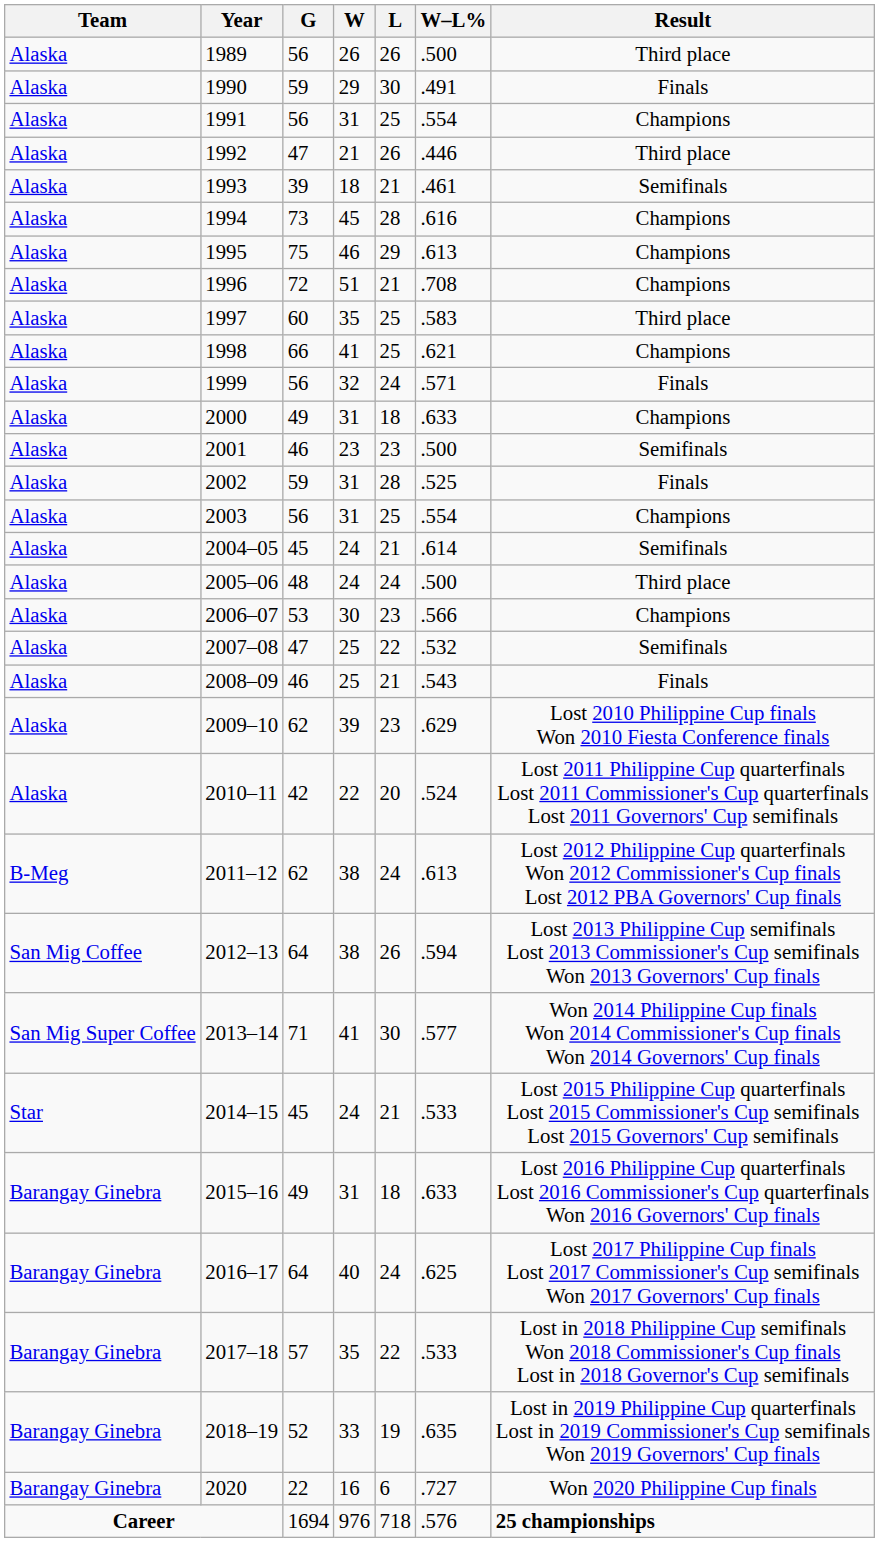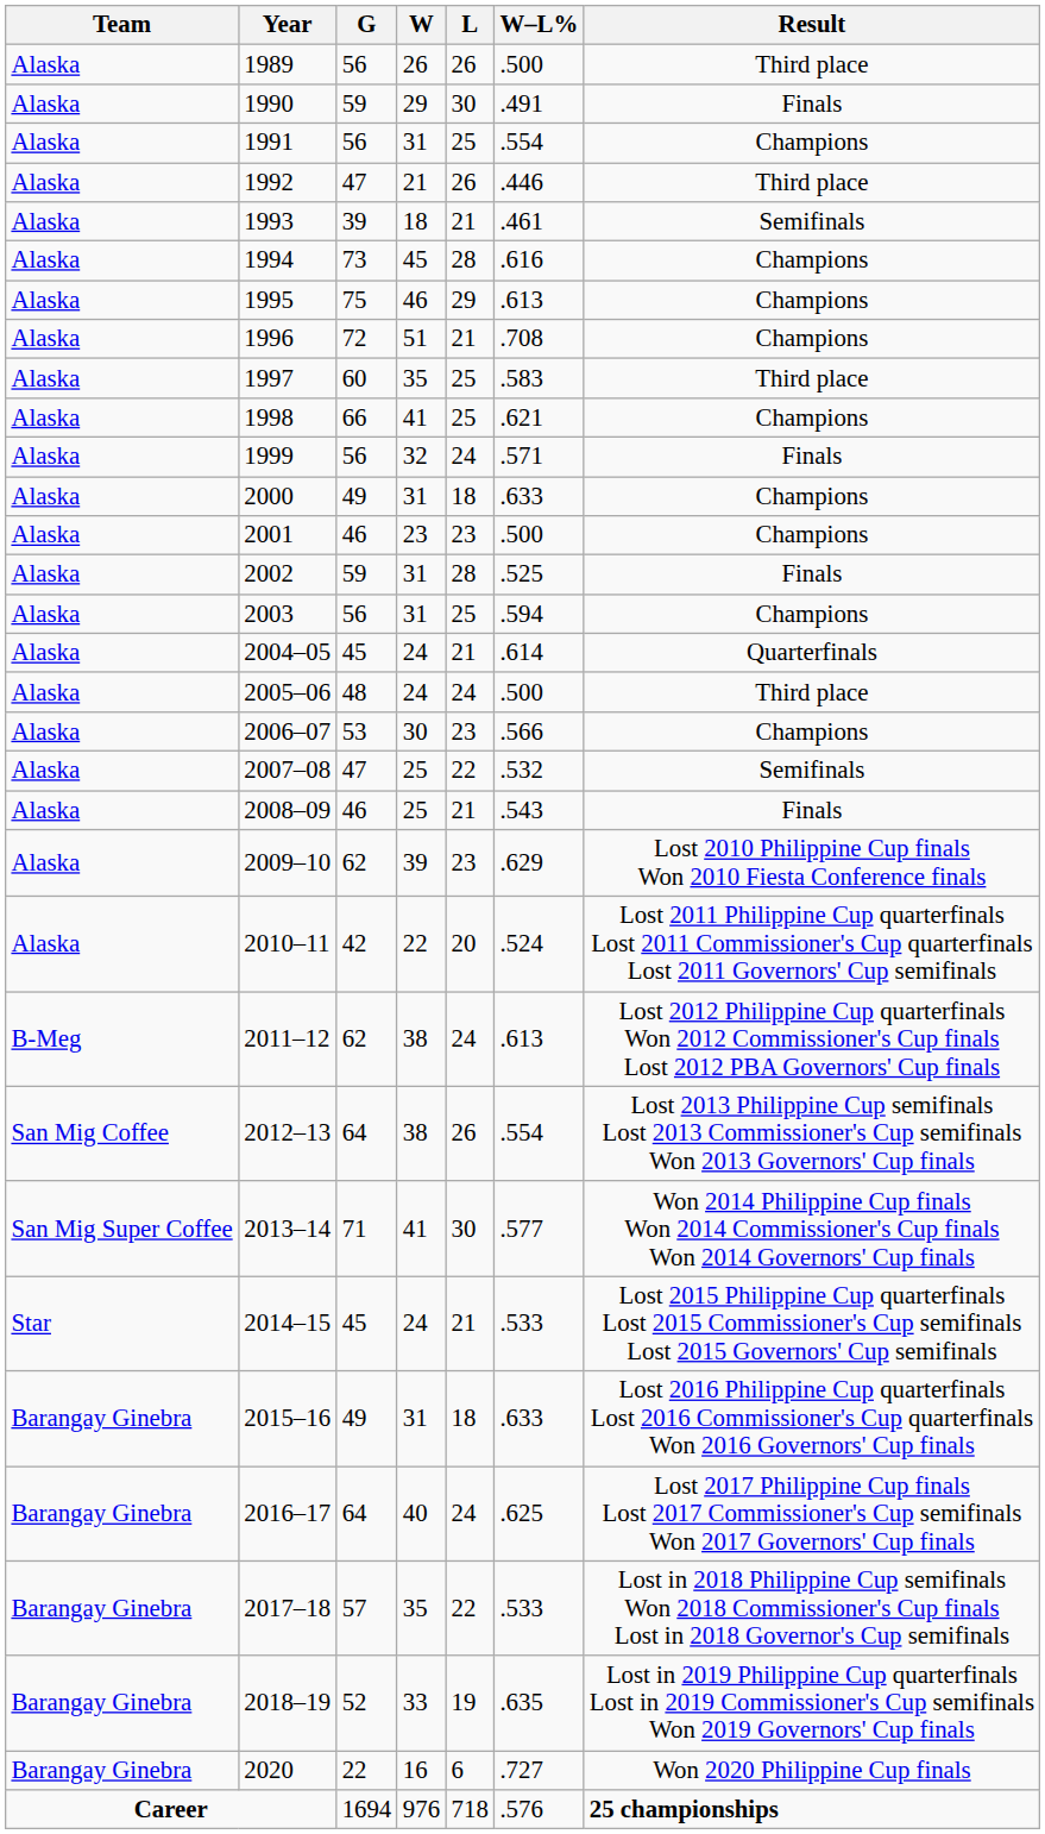 <table class="wikitable sortable">
 <tr>
 <th>Team</th>
 <th>Year</th>
 <th>G</th>
 <th>W</th>
 <th>L</th>
 <th>W–L%</th>
 <th>Result</th>
 </tr>
 <tr>
 <td><a href='#'>Alaska</a></td>
 <td>1989</td>
 <td>56</td>
 <td>26</td>
 <td>26</td>
 <td>.500</td>
 <td align="center">Third place</td>
 </tr>
 <tr>
 <td><a href='#'>Alaska</a></td>
 <td>1990</td>
 <td>59</td>
 <td>29</td>
 <td>30</td>
 <td>.491</td>
 <td align="center">Finals</td>
 </tr>
 <tr>
 <td><a href='#'>Alaska</a></td>
 <td>1991</td>
 <td>56</td>
 <td>31</td>
 <td>25</td>
 <td>.554</td>
 <td align="center">Champions</td>
 </tr>
 <tr>
 <td><a href='#'>Alaska</a></td>
 <td>1992</td>
 <td>47</td>
 <td>21</td>
 <td>26</td>
 <td>.446</td>
 <td align="center">Third place</td>
 </tr>
 <tr>
 <td><a href='#'>Alaska</a></td>
 <td>1993</td>
 <td>39</td>
 <td>18</td>
 <td>21</td>
 <td>.461</td>
 <td align="center">Semifinals</td>
 </tr>
 <tr>
 <td><a href='#'>Alaska</a></td>
 <td>1994</td>
 <td>73</td>
 <td>45</td>
 <td>28</td>
 <td>.616</td>
 <td align="center">Champions</td>
 </tr>
 <tr>
 <td><a href='#'>Alaska</a></td>
 <td>1995</td>
 <td>75</td>
 <td>46</td>
 <td>29</td>
 <td>.613</td>
 <td align="center">Champions</td>
 </tr>
 <tr>
 <td><a href='#'>Alaska</a></td>
 <td>1996</td>
 <td>72</td>
 <td>51</td>
 <td>21</td>
 <td>.708</td>
 <td align="center">Champions</td>
 </tr>
 <tr>
 <td><a href='#'>Alaska</a></td>
 <td>1997</td>
 <td>60</td>
 <td>35</td>
 <td>25</td>
 <td>.583</td>
 <td align="center">Third place</td>
 </tr>
 <tr>
 <td><a href='#'>Alaska</a></td>
 <td>1998</td>
 <td>66</td>
 <td>41</td>
 <td>25</td>
 <td>.621</td>
 <td align="center">Champions</td>
 </tr>
 <tr>
 <td><a href='#'>Alaska</a></td>
 <td>1999</td>
 <td>56</td>
 <td>32</td>
 <td>24</td>
 <td>.571</td>
 <td align="center">Finals</td>
 </tr>
 <tr>
 <td><a href='#'>Alaska</a></td>
 <td>2000</td>
 <td>49</td>
 <td>31</td>
 <td>18</td>
 <td>.633</td>
 <td align="center">Champions</td>
 </tr>
 <tr>
 <td><a href='#'>Alaska</a></td>
 <td>2001</td>
 <td>46</td>
 <td>23</td>
 <td>23</td>
 <td>.500</td>
-<td align="center">Semifinals</td>
+<td align="center">Champions</td>
 </tr>
 <tr>
 <td><a href='#'>Alaska</a></td>
 <td>2002</td>
 <td>59</td>
 <td>31</td>
 <td>28</td>
 <td>.525</td>
 <td align="center">Finals</td>
 </tr>
 <tr>
 <td><a href='#'>Alaska</a></td>
 <td>2003</td>
 <td>56</td>
 <td>31</td>
 <td>25</td>
-<td>.554</td>
+<td>.594</td>
 <td align="center">Champions</td>
 </tr>
 <tr>
 <td><a href='#'>Alaska</a></td>
 <td>2004–05</td>
 <td>45</td>
 <td>24</td>
 <td>21</td>
 <td>.614</td>
-<td align="center">Semifinals</td>
+<td align="center">Quarterfinals</td>
 </tr>
 <tr>
 <td><a href='#'>Alaska</a></td>
 <td>2005–06</td>
 <td>48</td>
 <td>24</td>
 <td>24</td>
 <td>.500</td>
 <td align="center">Third place</td>
 </tr>
 <tr>
 <td><a href='#'>Alaska</a></td>
 <td>2006–07</td>
 <td>53</td>
 <td>30</td>
 <td>23</td>
 <td>.566</td>
 <td align="center">Champions</td>
 </tr>
 <tr>
 <td><a href='#'>Alaska</a></td>
 <td>2007–08</td>
 <td>47</td>
 <td>25</td>
 <td>22</td>
 <td>.532</td>
 <td align="center">Semifinals</td>
 </tr>
 <tr>
 <td><a href='#'>Alaska</a></td>
 <td>2008–09</td>
 <td>46</td>
 <td>25</td>
 <td>21</td>
 <td>.543</td>
 <td align="center">Finals</td>
 </tr>
 <tr>
 <td align="left"><a href='#'>Alaska</a></td>
 <td align="left">2009–10</td>
 <td>62</td>
 <td>39</td>
 <td>23</td>
 <td>.629</td>
 <td align="center">Lost <a href='#'>2010 Philippine Cup finals</a> <br> Won <a href='#'>2010 Fiesta Conference finals</a></td>
 </tr>
 <tr>
 <td align="left"><a href='#'>Alaska</a></td>
 <td align="left">2010–11</td>
 <td>42</td>
 <td>22</td>
 <td>20</td>
 <td>.524</td>
 <td align="center">Lost <a href='#'>2011 Philippine Cup</a> quarterfinals  <br> Lost <a href='#'>2011 Commissioner's Cup</a> quarterfinals <br> Lost <a href='#'>2011 Governors' Cup</a> semifinals</td>
 </tr>
 <tr>
 <td align="left"><a href='#'>B-Meg</a></td>
 <td align="left">2011–12</td>
 <td>62</td>
 <td>38</td>
 <td>24</td>
 <td>.613</td>
 <td align="center">Lost <a href='#'>2012 Philippine Cup</a> quarterfinals  <br> Won <a href='#'>2012 Commissioner's Cup finals</a> <br> Lost <a href='#'>2012 PBA Governors' Cup finals</a></td>
 </tr>
 <tr>
 <td align="left"><a href='#'>San Mig Coffee</a></td>
 <td align="left">2012–13</td>
 <td>64</td>
 <td>38</td>
 <td>26</td>
-<td>.594</td>
+<td>.554</td>
 <td align="center">Lost <a href='#'>2013 Philippine Cup</a> semifinals  <br> Lost <a href='#'>2013 Commissioner's Cup</a> semifinals <br> Won <a href='#'>2013 Governors' Cup finals</a></td>
 </tr>
 <tr>
 <td align="left"><a href='#'>San Mig Super Coffee</a></td>
 <td align="left">2013–14</td>
 <td>71</td>
 <td>41</td>
 <td>30</td>
 <td>.577</td>
 <td align="center">Won <a href='#'>2014 Philippine Cup finals</a>  <br> Won <a href='#'>2014 Commissioner's Cup finals</a> <br> Won <a href='#'>2014 Governors' Cup finals</a></td>
 </tr>
 <tr>
 <td align="left"><a href='#'>Star</a></td>
 <td align="left">2014–15</td>
 <td>45</td>
 <td>24</td>
 <td>21</td>
 <td>.533</td>
 <td align="center">Lost <a href='#'>2015 Philippine Cup</a> quarterfinals  <br> Lost <a href='#'>2015 Commissioner's Cup</a> semifinals <br> Lost <a href='#'>2015 Governors' Cup</a> semifinals</td>
 </tr>
 <tr>
 <td align="left"><a href='#'>Barangay Ginebra</a></td>
 <td align="left">2015–16</td>
 <td>49</td>
 <td>31</td>
 <td>18</td>
 <td>.633</td>
 <td align="center">Lost <a href='#'>2016 Philippine Cup</a> quarterfinals  <br> Lost <a href='#'>2016 Commissioner's Cup</a> quarterfinals <br> Won <a href='#'>2016 Governors' Cup finals</a></td>
 </tr>
 <tr>
 <td align="left"><a href='#'>Barangay Ginebra</a></td>
 <td align="left">2016–17</td>
 <td>64</td>
 <td>40</td>
 <td>24</td>
 <td>.625</td>
 <td align="center">Lost <a href='#'>2017 Philippine Cup finals</a>  <br> Lost <a href='#'>2017 Commissioner's Cup</a> semifinals <br> Won <a href='#'>2017 Governors' Cup finals</a></td>
 </tr>
 <tr>
 <td align="left"><a href='#'>Barangay Ginebra</a></td>
 <td align="left">2017–18</td>
 <td>57</td>
 <td>35</td>
 <td>22</td>
 <td>.533</td>
 <td align="center">Lost in <a href='#'>2018 Philippine Cup</a> semifinals <br> Won <a href='#'>2018 Commissioner's Cup finals</a> <br> Lost in <a href='#'>2018 Governor's Cup</a> semifinals</td>
 </tr>
 <tr>
 <td align="left"><a href='#'>Barangay Ginebra</a></td>
 <td align="left">2018–19</td>
 <td>52</td>
 <td>33</td>
 <td>19</td>
 <td>.635</td>
 <td align="center">Lost in <a href='#'>2019 Philippine Cup</a> quarterfinals <br> Lost in <a href='#'>2019 Commissioner's Cup</a> semifinals <br> Won <a href='#'>2019 Governors' Cup finals</a></td>
 </tr>
 <tr>
 <td align="left"><a href='#'>Barangay Ginebra</a></td>
 <td align="left">2020</td>
 <td>22</td>
 <td>16</td>
 <td>6</td>
 <td>.727</td>
 <td align="center">Won <a href='#'>2020 Philippine Cup finals</a></td>
 </tr>
 <tr class="sortbottom">
 <td align="center" colspan=2><strong>Career</strong></td>
 <td>1694</td>
 <td>976</td>
 <td>718</td>
 <td>.576</td>
 <td><strong>25 championships</strong></td>
 </tr>
 </table>
